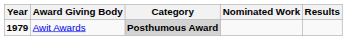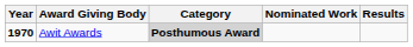 <table class="wikitable">
 <tr>
 <th>Year</th>
 <th>Award Giving Body</th>
 <th>Category</th>
 <th>Nominated Work</th>
 <th>Results</th>
 </tr>
 <tr>
-<td><strong>1979</strong></td>
+<td><strong>1970</strong></td>
 <td><a href='#'>Awit Awards</a></td>
 <td style="background: lightgrey;"><strong>Posthumous Award</strong></td>
 <td></td>
 <td></td>
 </tr>
 </table>
